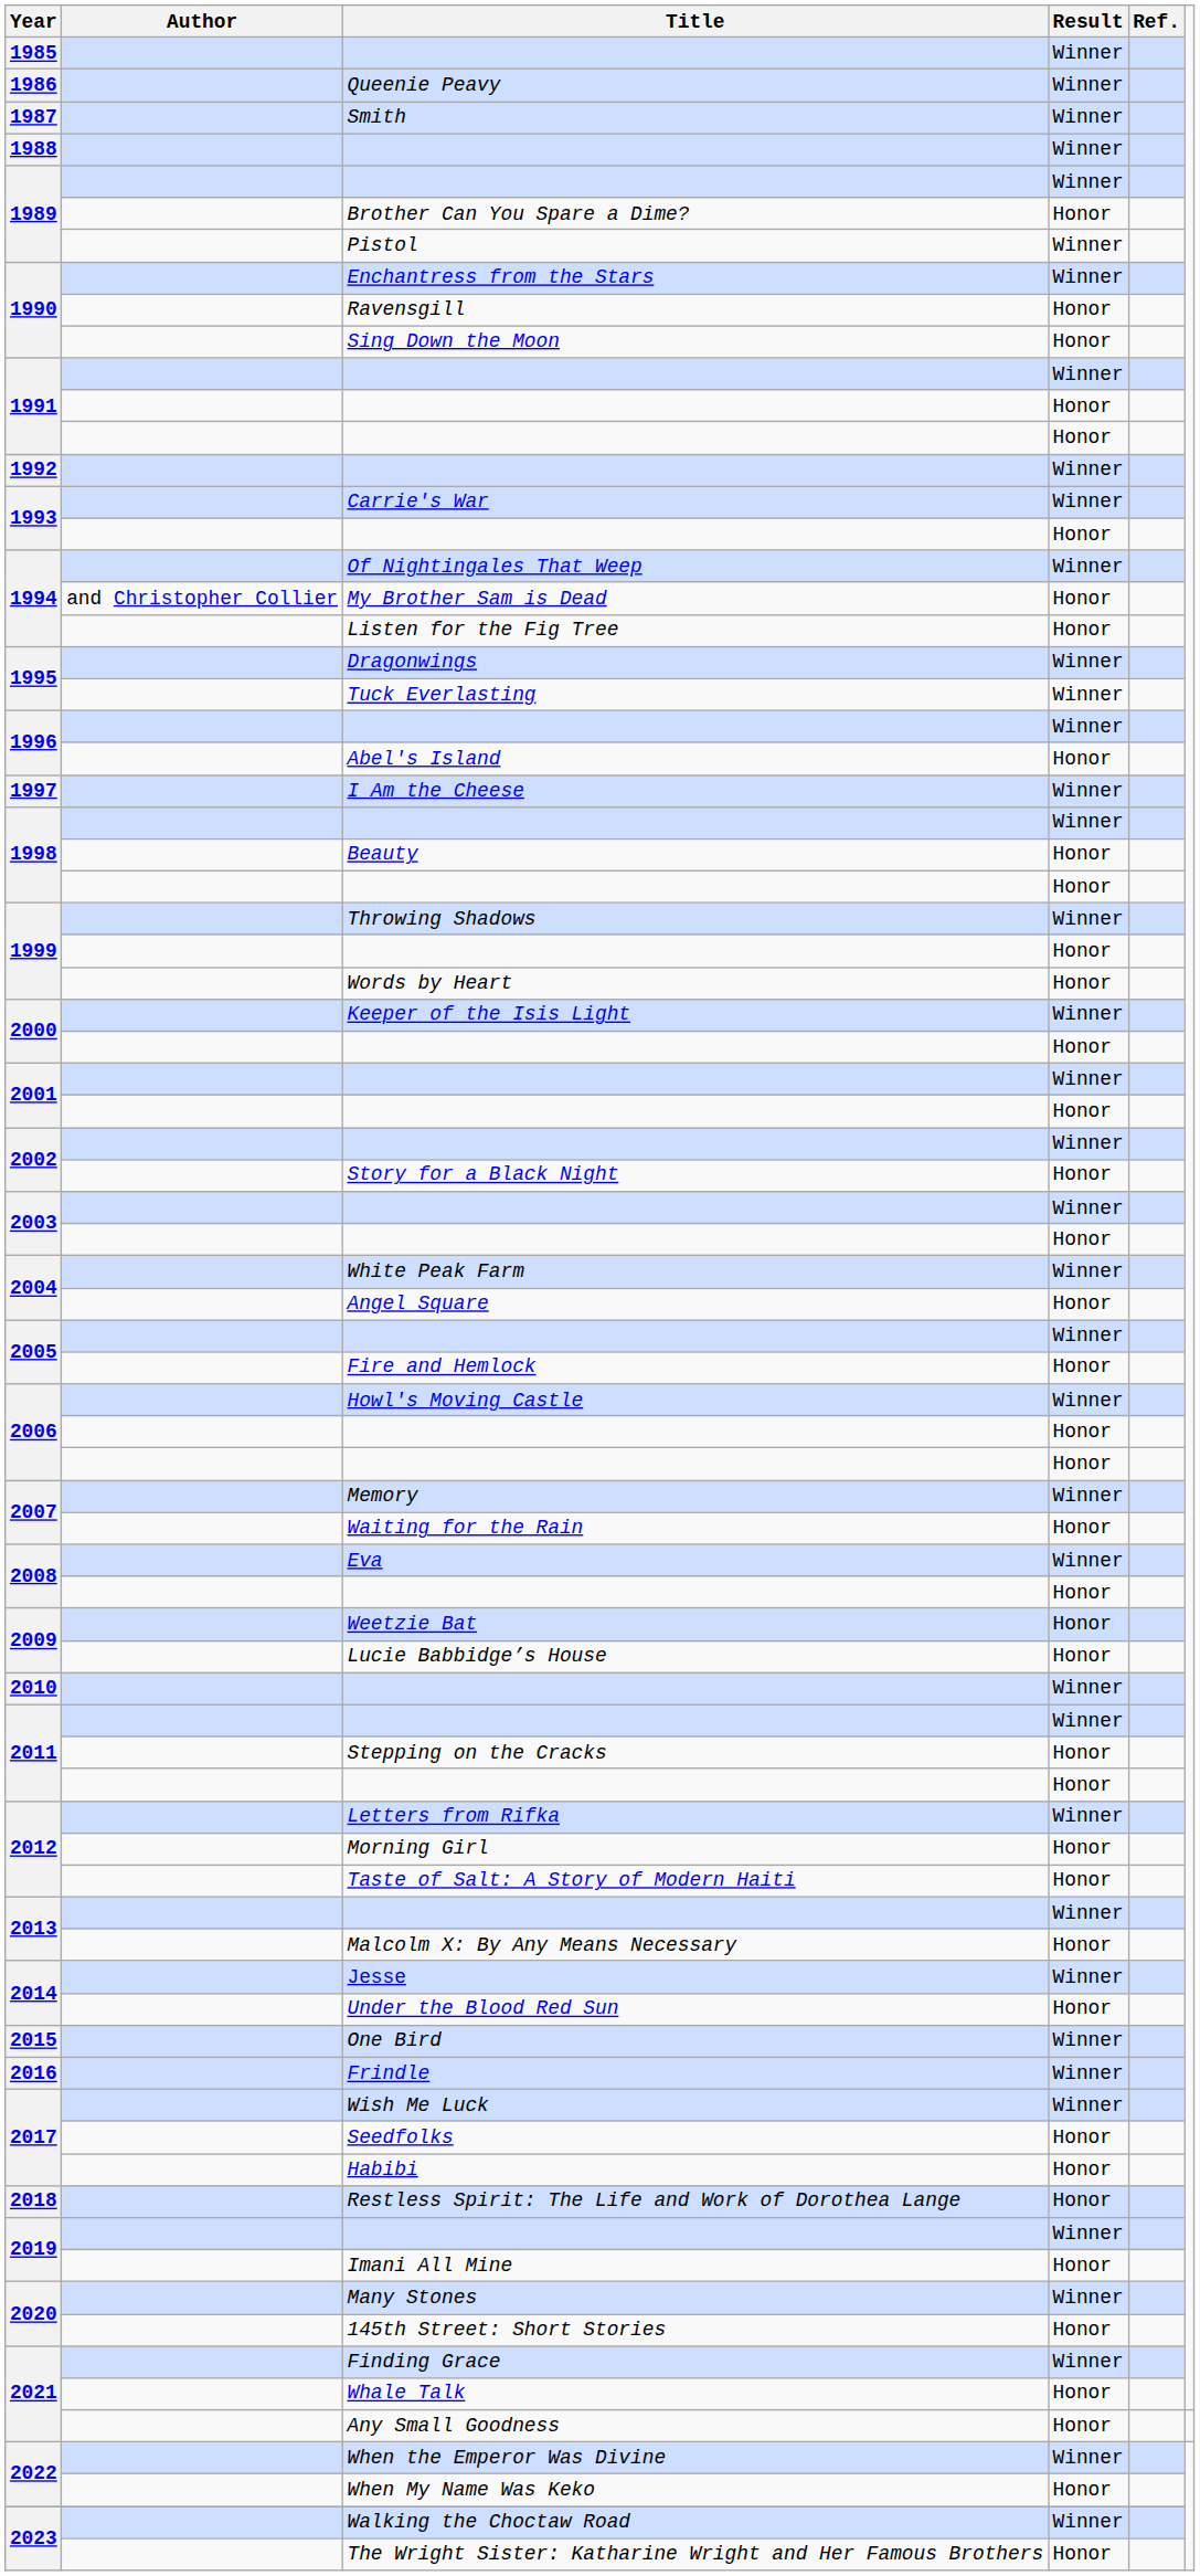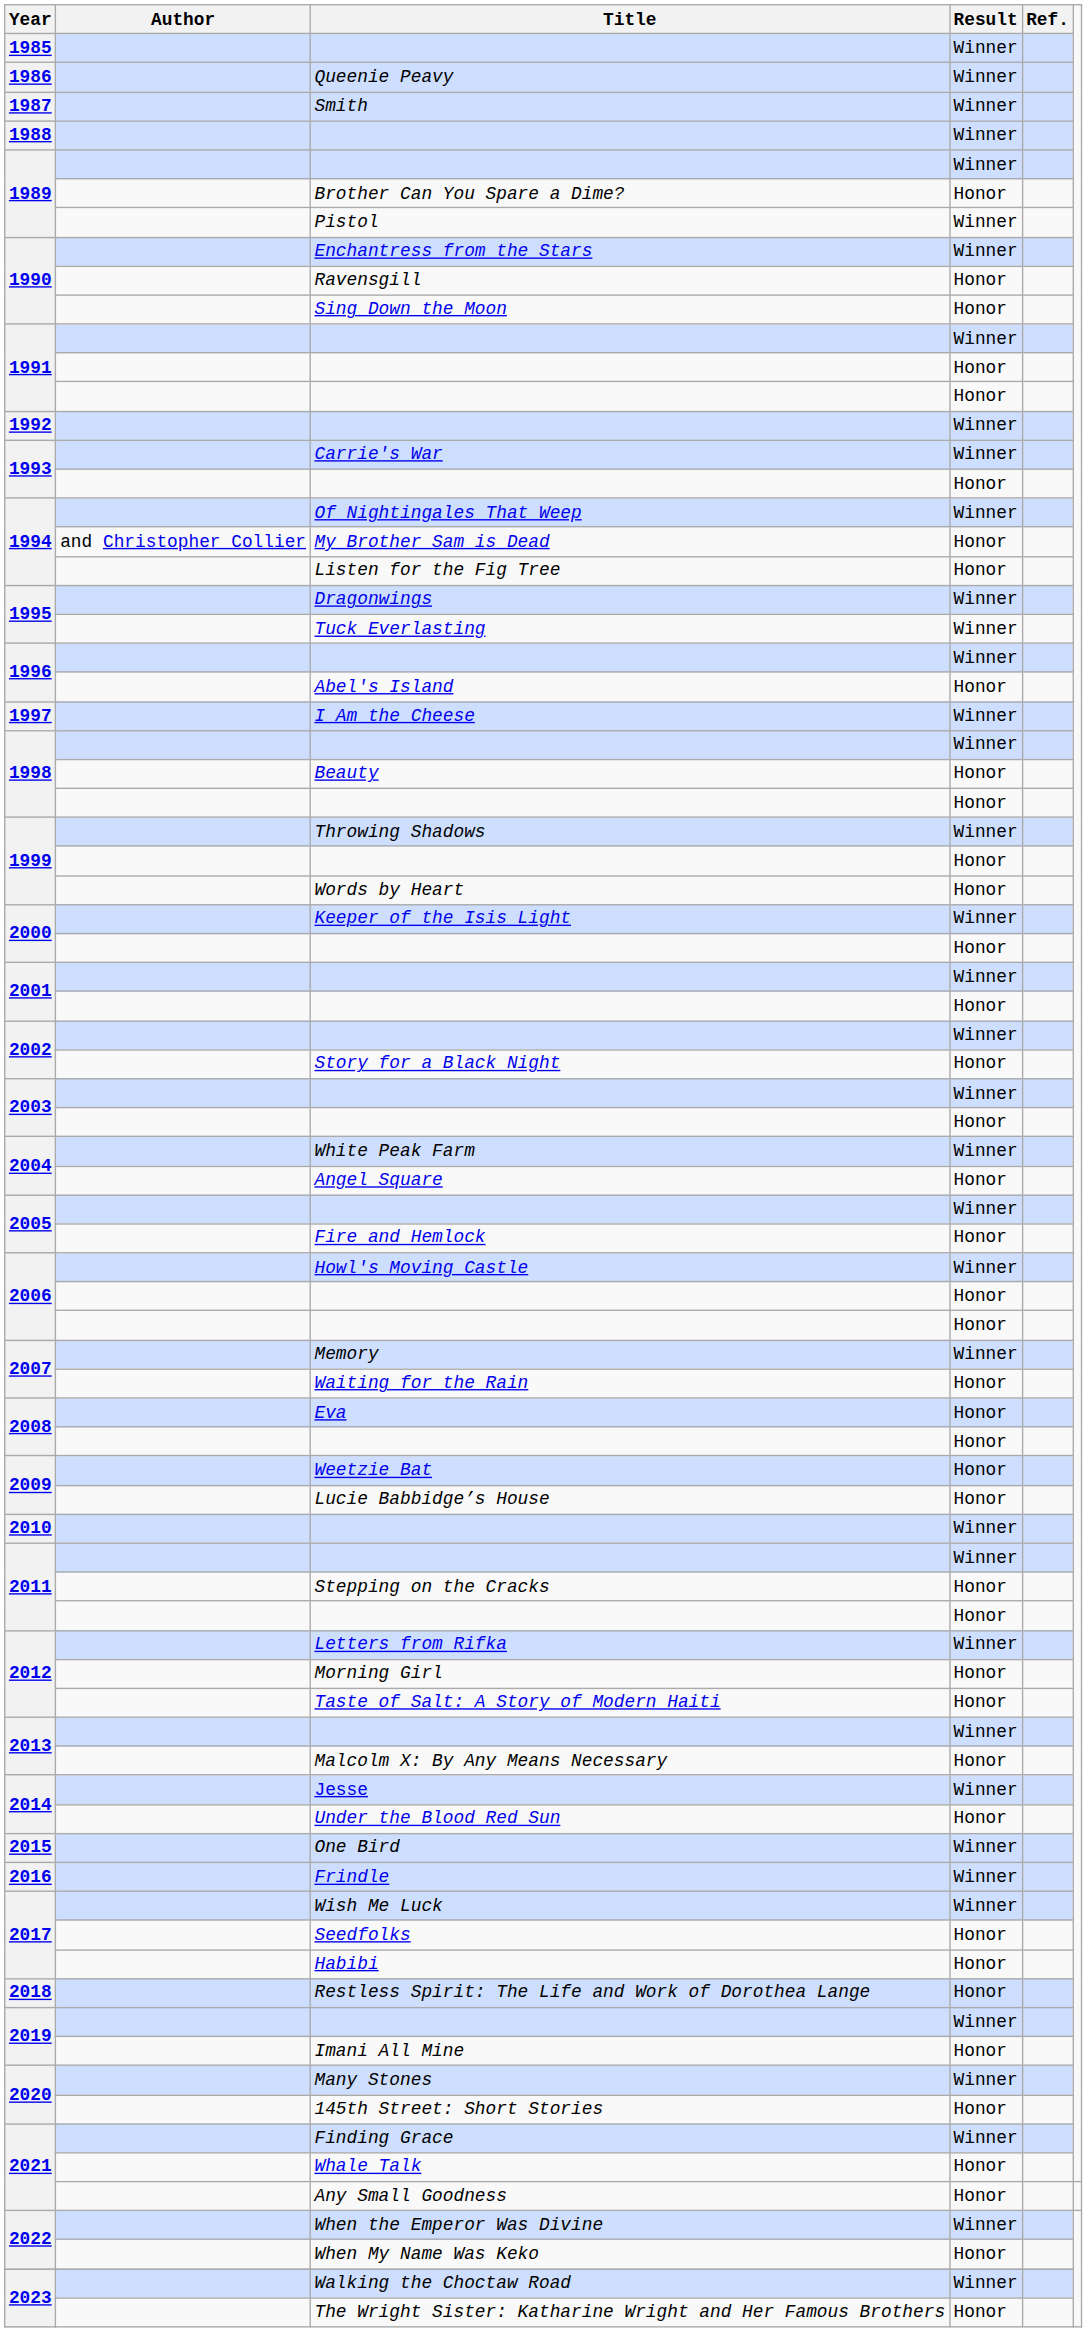 <table class="wikitable sortable mw-collapsible">
 <tr>
 <th>Year</th>
 <th>Author</th>
 <th>Title</th>
 <th>Result</th>
 <th>Ref.</th>
 </tr>
 <tr style=background:#cddeff>
 <th><a href='#'>1985</a></th>
 <td></td>
 <td><em></em></td>
 <td>Winner</td>
 <td></td>
 </tr>
 <tr style=background:#cddeff>
 <th><a href='#'>1986</a></th>
 <td></td>
 <td><em>Queenie Peavy</em></td>
 <td>Winner</td>
 <td></td>
 </tr>
 <tr style=background:#cddeff>
 <th><a href='#'>1987</a></th>
 <td></td>
 <td><em>Smith</em></td>
 <td>Winner</td>
 <td></td>
 </tr>
 <tr style=background:#cddeff>
 <th><a href='#'>1988</a></th>
 <td></td>
 <td><em></em></td>
 <td>Winner</td>
 <td></td>
 </tr>
 <tr style=background:#cddeff>
 <th rowspan="3"><a href='#'>1989</a></th>
 <td></td>
 <td><em></em></td>
 <td>Winner</td>
 <td></td>
 </tr>
 <tr>
 <td></td>
 <td><em>Brother Can You Spare a Dime?</em></td>
 <td>Honor</td>
 <td></td>
 </tr>
 <tr>
 <td></td>
 <td><em>Pistol</em></td>
 <td>Winner</td>
 <td></td>
 </tr>
 <tr style=background:#cddeff>
 <th rowspan="3"><a href='#'>1990</a></th>
 <td></td>
 <td><em><a href='#'>Enchantress from the Stars</a></em></td>
 <td>Winner</td>
 <td></td>
 </tr>
 <tr>
 <td></td>
 <td><em>Ravensgill</em></td>
 <td>Honor</td>
 <td></td>
 </tr>
 <tr>
 <td></td>
 <td><em><a href='#'>Sing Down the Moon</a></em></td>
 <td>Honor</td>
 <td></td>
 </tr>
 <tr style=background:#cddeff>
 <th rowspan="3"><a href='#'>1991</a></th>
 <td></td>
 <td><em></em></td>
 <td>Winner</td>
 <td></td>
 </tr>
 <tr>
 <td></td>
 <td><em></em></td>
 <td>Honor</td>
 <td></td>
 </tr>
 <tr>
 <td></td>
 <td><em></em></td>
 <td>Honor</td>
 <td></td>
 </tr>
 <tr style=background:#cddeff>
 <th><a href='#'>1992</a></th>
 <td></td>
 <td><em></em></td>
 <td>Winner</td>
 <td></td>
 </tr>
 <tr style=background:#cddeff>
 <th rowspan="2"><a href='#'>1993</a></th>
 <td></td>
 <td><em><a href='#'>Carrie's War</a></em></td>
 <td>Winner</td>
 <td></td>
 </tr>
 <tr>
 <td></td>
 <td><em></em></td>
 <td>Honor</td>
 <td></td>
 </tr>
 <tr style=background:#cddeff>
 <th rowspan="3"><a href='#'>1994</a></th>
 <td></td>
 <td><em><a href='#'>Of Nightingales That Weep</a></em></td>
 <td>Winner</td>
 <td></td>
 </tr>
 <tr>
 <td> and <a href='#'>Christopher Collier</a></td>
 <td><em><a href='#'>My Brother Sam is Dead</a></em></td>
 <td>Honor</td>
 <td></td>
 </tr>
 <tr>
 <td></td>
 <td><em>Listen for the Fig Tree</em></td>
 <td>Honor</td>
 <td></td>
 </tr>
 <tr style=background:#cddeff>
 <th rowspan="2"><a href='#'>1995</a></th>
 <td></td>
 <td><em><a href='#'>Dragonwings</a></em></td>
 <td>Winner</td>
 <td></td>
 </tr>
 <tr>
 <td></td>
 <td><em><a href='#'>Tuck Everlasting</a></em></td>
 <td>Winner</td>
 <td></td>
 </tr>
 <tr style=background:#cddeff>
 <th rowspan="2"><a href='#'>1996</a></th>
 <td></td>
 <td><em></em></td>
 <td>Winner</td>
 <td></td>
 </tr>
 <tr>
 <td></td>
 <td><em><a href='#'>Abel's Island</a></em></td>
 <td>Honor</td>
 <td></td>
 </tr>
 <tr style=background:#cddeff>
 <th><a href='#'>1997</a></th>
 <td></td>
 <td><em><a href='#'>I Am the Cheese</a></em></td>
 <td>Winner</td>
 <td></td>
 </tr>
 <tr style=background:#cddeff>
 <th rowspan="3"><a href='#'>1998</a></th>
 <td></td>
 <td><em></em></td>
 <td>Winner</td>
 <td></td>
 </tr>
 <tr>
 <td></td>
 <td><em><a href='#'>Beauty</a></em></td>
 <td>Honor</td>
 <td></td>
 </tr>
 <tr>
 <td></td>
 <td><em></em></td>
 <td>Honor</td>
 <td></td>
 </tr>
 <tr style=background:#cddeff>
 <th rowspan="3"><a href='#'>1999</a></th>
 <td></td>
 <td><em>Throwing Shadows</em></td>
 <td>Winner</td>
 <td></td>
 </tr>
 <tr>
 <td></td>
 <td><em></em></td>
 <td>Honor</td>
 <td></td>
 </tr>
 <tr>
 <td></td>
 <td><em>Words by Heart</em></td>
 <td>Honor</td>
 <td></td>
 </tr>
 <tr style=background:#cddeff>
 <th rowspan="2"><a href='#'>2000</a></th>
 <td></td>
 <td><em><a href='#'>Keeper of the Isis Light</a></em></td>
 <td>Winner</td>
 <td></td>
 </tr>
 <tr>
 <td></td>
 <td><em></em></td>
 <td>Honor</td>
 <td></td>
 </tr>
 <tr style=background:#cddeff>
 <th rowspan="2"><a href='#'>2001</a></th>
 <td></td>
 <td><em></em></td>
 <td>Winner</td>
 <td></td>
 </tr>
 <tr>
 <td></td>
 <td><em></em></td>
 <td>Honor</td>
 <td></td>
 </tr>
 <tr style=background:#cddeff>
 <th rowspan="2"><a href='#'>2002</a></th>
 <td></td>
 <td><em></em></td>
 <td>Winner</td>
 <td></td>
 </tr>
 <tr>
 <td></td>
 <td><em><a href='#'>Story for a Black Night</a></em></td>
 <td>Honor</td>
 <td></td>
 </tr>
 <tr style=background:#cddeff>
 <th rowspan="2"><a href='#'>2003</a></th>
 <td></td>
 <td><em></em></td>
 <td>Winner</td>
 <td></td>
 </tr>
 <tr>
 <td></td>
 <td><em></em></td>
 <td>Honor</td>
 <td></td>
 </tr>
 <tr style=background:#cddeff>
 <th rowspan="2"><a href='#'>2004</a></th>
 <td></td>
 <td><em>White Peak Farm</em></td>
 <td>Winner</td>
 <td></td>
 </tr>
 <tr>
 <td></td>
 <td><em><a href='#'>Angel Square</a></em></td>
 <td>Honor</td>
 <td></td>
 </tr>
 <tr style=background:#cddeff>
 <th rowspan="2"><a href='#'>2005</a></th>
 <td></td>
 <td><em></em></td>
 <td>Winner</td>
 <td></td>
 </tr>
 <tr>
 <td></td>
 <td><em><a href='#'>Fire and Hemlock</a></em></td>
 <td>Honor</td>
 <td></td>
 </tr>
 <tr style=background:#cddeff>
 <th rowspan="3"><a href='#'>2006</a></th>
 <td></td>
 <td><em><a href='#'>Howl's Moving Castle</a></em></td>
 <td>Winner</td>
 <td></td>
 </tr>
 <tr>
 <td></td>
 <td><em></em></td>
 <td>Honor</td>
 <td></td>
 </tr>
 <tr>
 <td></td>
 <td><em></em></td>
 <td>Honor</td>
 <td></td>
 </tr>
 <tr style=background:#cddeff>
 <th rowspan="2"><a href='#'>2007</a></th>
 <td></td>
 <td><em>Memory</em></td>
 <td>Winner</td>
 <td></td>
 </tr>
 <tr>
 <td></td>
 <td><em><a href='#'>Waiting for the Rain</a></em></td>
 <td>Honor</td>
 <td></td>
 </tr>
 <tr style=background:#cddeff>
 <th rowspan="2"><a href='#'>2008</a></th>
 <td></td>
 <td><em><a href='#'>Eva</a></em></td>
-<td>Winner</td>
+<td>Honor</td>
 <td></td>
 </tr>
 <tr>
 <td></td>
 <td><em></em></td>
 <td>Honor</td>
 <td></td>
 </tr>
 <tr style=background:#cddeff>
 <th rowspan="2"><a href='#'>2009</a></th>
 <td></td>
 <td><em><a href='#'>Weetzie Bat</a></em></td>
 <td>Honor</td>
 <td></td>
 </tr>
 <tr>
 <td></td>
 <td><em>Lucie Babbidge’s House</em></td>
 <td>Honor</td>
 <td></td>
 </tr>
 <tr style=background:#cddeff>
 <th><a href='#'>2010</a></th>
 <td></td>
 <td><em></em></td>
 <td>Winner</td>
 <td></td>
 </tr>
 <tr style=background:#cddeff>
 <th rowspan="3"><a href='#'>2011</a></th>
 <td></td>
 <td><em></em></td>
 <td>Winner</td>
 <td></td>
 </tr>
 <tr>
 <td></td>
 <td><em>Stepping on the Cracks</em></td>
 <td>Honor</td>
 <td></td>
 </tr>
 <tr>
 <td></td>
 <td><em></em></td>
 <td>Honor</td>
 <td></td>
 </tr>
 <tr style=background:#cddeff>
 <th rowspan="3"><a href='#'>2012</a></th>
 <td></td>
 <td><em><a href='#'>Letters from Rifka</a></em></td>
 <td>Winner</td>
 <td></td>
 </tr>
 <tr>
 <td></td>
 <td><em>Morning Girl</em></td>
 <td>Honor</td>
 <td></td>
 </tr>
 <tr>
 <td></td>
 <td><em><a href='#'>Taste of Salt: A Story of Modern Haiti</a></em></td>
 <td>Honor</td>
 <td></td>
 </tr>
 <tr style=background:#cddeff>
 <th rowspan="2"><a href='#'>2013</a></th>
 <td></td>
 <td><em></em></td>
 <td>Winner</td>
 <td></td>
 </tr>
 <tr>
 <td></td>
 <td><em>Malcolm X: By Any Means Necessary</em></td>
 <td>Honor</td>
 <td></td>
 </tr>
 <tr style=background:#cddeff>
 <th rowspan="2"><a href='#'>2014</a></th>
 <td></td>
 <td><em><a href='#'></em>Jesse<em></a></em></td>
 <td>Winner</td>
 <td></td>
 </tr>
 <tr>
 <td></td>
 <td><em><a href='#'>Under the Blood Red Sun</a></em></td>
 <td>Honor</td>
 <td></td>
 </tr>
 <tr style=background:#cddeff>
 <th><a href='#'>2015</a></th>
 <td></td>
 <td><em>One Bird</em></td>
 <td>Winner</td>
 <td></td>
 </tr>
 <tr style=background:#cddeff>
 <th><a href='#'>2016</a></th>
 <td></td>
 <td><em><a href='#'>Frindle</a></em></td>
 <td>Winner</td>
 <td></td>
 </tr>
 <tr style=background:#cddeff>
 <th rowspan="3"><a href='#'>2017</a></th>
 <td></td>
 <td><em>Wish Me Luck</em></td>
 <td>Winner</td>
 <td></td>
 </tr>
 <tr>
 <td></td>
 <td><em><a href='#'>Seedfolks</a></em></td>
 <td>Honor</td>
 <td></td>
 </tr>
 <tr>
 <td></td>
 <td><em><a href='#'>Habibi</a></em></td>
 <td>Honor</td>
 <td></td>
 </tr>
 <tr style=background:#cddeff>
 <th><a href='#'>2018</a></th>
 <td></td>
 <td><em>Restless Spirit: The Life and Work of Dorothea Lange</em></td>
 <td>Honor</td>
 <td></td>
 </tr>
 <tr style=background:#cddeff>
 <th rowspan="2"><a href='#'>2019</a></th>
 <td></td>
 <td><em></em></td>
 <td>Winner</td>
 <td></td>
 </tr>
 <tr>
 <td></td>
 <td><em>Imani All Mine</em></td>
 <td>Honor</td>
 <td></td>
 </tr>
 <tr style=background:#cddeff>
 <th rowspan="2"><a href='#'>2020</a></th>
 <td></td>
 <td><em>Many Stones</em></td>
 <td>Winner</td>
 <td></td>
 </tr>
 <tr>
 <td></td>
 <td><em>145th Street: Short Stories</em></td>
 <td>Honor</td>
 <td></td>
 </tr>
 <tr style=background:#cddeff>
 <th rowspan="3"><a href='#'>2021</a></th>
 <td></td>
 <td><em>Finding Grace</em></td>
 <td>Winner</td>
 <td></td>
 </tr>
 <tr>
 <td></td>
 <td><em><a href='#'>Whale Talk</a></em></td>
 <td>Honor</td>
 <td></td>
 </tr>
 <tr>
 <td></td>
 <td><em>Any Small Goodness</em></td>
 <td>Honor</td>
 <td></td>
 <td></td>
 </tr>
 <tr style=background:#cddeff>
 <th rowspan="2"><a href='#'>2022</a></th>
 <td></td>
 <td><em>When the Emperor Was Divine</em></td>
 <td>Winner</td>
 <td></td>
 </tr>
 <tr>
 <td></td>
 <td><em>When My Name Was Keko</em></td>
 <td>Honor</td>
 <td></td>
 </tr>
 <tr>
 </tr>
 <tr style=background:#cddeff>
 <th rowspan="2"><a href='#'>2023</a></th>
 <td></td>
 <td><em>Walking the Choctaw Road</em></td>
 <td>Winner</td>
 <td></td>
 </tr>
 <tr>
 <td></td>
 <td><em>The Wright Sister: Katharine Wright and Her Famous Brothers</em></td>
 <td>Honor</td>
 <td></td>
 </tr>
 </table>
